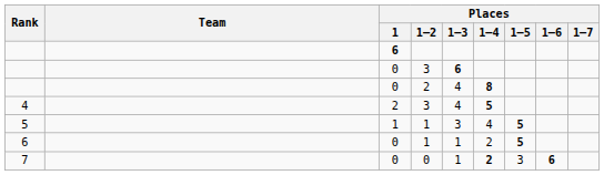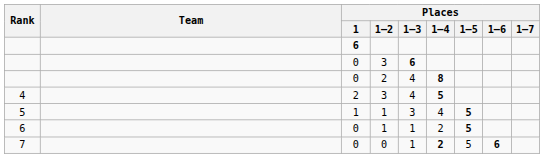 <table class="wikitable" style="text-align:center">
 <tr>
 <th rowspan="2" width=40>Rank</th>
 <th rowspan="2" width=380>Team</th>
 <th colspan="7">Places</th>
 </tr>
 <tr>
 <th width=30>1</th>
 <th width=30>1–2</th>
 <th width=30>1–3</th>
 <th width=30>1–4</th>
 <th width=30>1–5</th>
 <th width=30>1–6</th>
 <th width=30>1–7</th>
 </tr>
 <tr>
 <td></td>
 <td align=left></td>
 <td><strong>6</strong></td>
 <td></td>
 <td></td>
 <td></td>
 <td></td>
 <td></td>
 <td></td>
 </tr>
 <tr>
 <td></td>
 <td align=left></td>
 <td>0</td>
 <td>3</td>
 <td><strong>6</strong></td>
 <td></td>
 <td></td>
 <td></td>
 <td></td>
 </tr>
 <tr>
 <td></td>
 <td align=left></td>
 <td>0</td>
 <td>2</td>
 <td>4</td>
 <td><strong>8</strong></td>
 <td></td>
 <td></td>
 <td></td>
 </tr>
 <tr>
 <td>4</td>
 <td align=left></td>
 <td>2</td>
 <td>3</td>
 <td>4</td>
 <td><strong>5</strong></td>
 <td></td>
 <td></td>
 <td></td>
 </tr>
 <tr>
 <td>5</td>
 <td align=left></td>
 <td>1</td>
 <td>1</td>
 <td>3</td>
 <td>4</td>
 <td><strong>5</strong></td>
 <td></td>
 <td></td>
 </tr>
 <tr>
 <td>6</td>
 <td align=left></td>
 <td>0</td>
 <td>1</td>
 <td>1</td>
 <td>2</td>
 <td><strong>5</strong></td>
 <td></td>
 <td></td>
 </tr>
 <tr>
 <td>7</td>
 <td align=left></td>
 <td>0</td>
 <td>0</td>
 <td>1</td>
 <td><strong>2</strong></td>
-<td>3</td>
+<td>5</td>
 <td><strong>6</strong></td>
 <td></td>
 </tr>
 </table>
